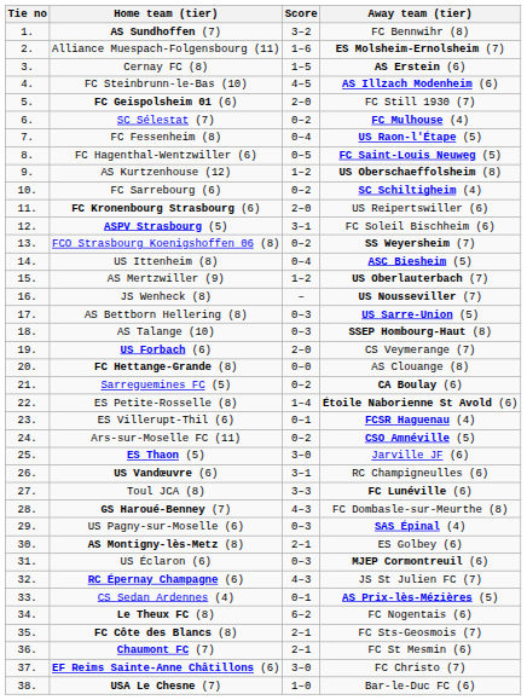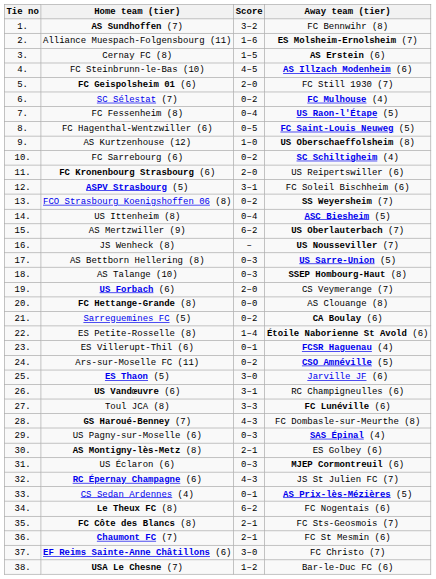 <table class="wikitable" style="text-align: center">
 <tr>
 <th>Tie no</th>
 <th>Home team (tier)</th>
 <th>Score</th>
 <th>Away team (tier)</th>
 </tr>
 <tr>
 <td>1.</td>
 <td><strong>AS Sundhoffen</strong> (7)</td>
 <td>3–2</td>
 <td>FC Bennwihr (8)</td>
 </tr>
 <tr>
 <td>2.</td>
 <td>Alliance Muespach-Folgensbourg (11)</td>
 <td>1–6</td>
 <td><strong>ES Molsheim-Ernolsheim</strong> (7)</td>
 </tr>
 <tr>
 <td>3.</td>
 <td>Cernay FC (8)</td>
 <td>1–5</td>
 <td><strong>AS Erstein</strong> (6)</td>
 </tr>
 <tr>
 <td>4.</td>
 <td>FC Steinbrunn-le-Bas (10)</td>
 <td>4–5 </td>
 <td><strong><a href='#'>AS Illzach Modenheim</a></strong> (6)</td>
 </tr>
 <tr>
 <td>5.</td>
 <td><strong>FC Geispolsheim 01</strong> (6)</td>
 <td>2–0</td>
 <td>FC Still 1930 (7)</td>
 </tr>
 <tr>
 <td>6.</td>
 <td><a href='#'>SC Sélestat</a> (7)</td>
 <td>0–2</td>
 <td><strong><a href='#'>FC Mulhouse</a></strong> (4)</td>
 </tr>
 <tr>
 <td>7.</td>
 <td>FC Fessenheim (8)</td>
 <td>0–4</td>
 <td><strong><a href='#'>US Raon-l'Étape</a></strong> (5)</td>
 </tr>
 <tr>
 <td>8.</td>
 <td>FC Hagenthal-Wentzwiller (6)</td>
 <td>0–5</td>
 <td><strong><a href='#'>FC Saint-Louis Neuweg</a></strong> (5)</td>
 </tr>
 <tr>
 <td>9.</td>
 <td>AS Kurtzenhouse (12)</td>
-<td>1–2</td>
+<td>1–0</td>
 <td><strong>US Oberschaeffolsheim</strong> (8)</td>
 </tr>
 <tr>
 <td>10.</td>
 <td>FC Sarrebourg (6)</td>
 <td>0–2</td>
 <td><strong><a href='#'>SC Schiltigheim</a></strong> (4)</td>
 </tr>
 <tr>
 <td>11.</td>
 <td><strong>FC Kronenbourg Strasbourg</strong> (6)</td>
 <td>2–0</td>
 <td>US Reipertswiller (6)</td>
 </tr>
 <tr>
 <td>12.</td>
 <td><strong><a href='#'>ASPV Strasbourg</a></strong> (5)</td>
 <td>3–1</td>
 <td>FC Soleil Bischheim (6)</td>
 </tr>
 <tr>
 <td>13.</td>
 <td><a href='#'>FCO Strasbourg Koenigshoffen 06</a> (8)</td>
 <td>0–2</td>
 <td><strong>SS Weyersheim</strong> (7)</td>
 </tr>
 <tr>
 <td>14.</td>
 <td>US Ittenheim (8)</td>
 <td>0–4</td>
 <td><strong><a href='#'>ASC Biesheim</a></strong> (5)</td>
 </tr>
 <tr>
 <td>15.</td>
 <td>AS Mertzwiller (9)</td>
-<td>1–2</td>
+<td>6–2</td>
 <td><strong>US Oberlauterbach</strong> (7)</td>
 </tr>
 <tr>
 <td>16.</td>
 <td>JS Wenheck (8)</td>
 <td>–</td>
 <td><strong>US Nousseviller</strong> (7)</td>
 </tr>
 <tr>
 <td>17.</td>
 <td>AS Bettborn Hellering (8)</td>
 <td>0–3</td>
 <td><strong><a href='#'>US Sarre-Union</a></strong> (5)</td>
 </tr>
 <tr>
 <td>18.</td>
 <td>AS Talange (10)</td>
 <td>0–3</td>
 <td><strong>SSEP Hombourg-Haut</strong> (8)</td>
 </tr>
 <tr>
 <td>19.</td>
 <td><strong><a href='#'>US Forbach</a></strong> (6)</td>
 <td>2–0</td>
 <td>CS Veymerange (7)</td>
 </tr>
 <tr>
 <td>20.</td>
 <td><strong>FC Hettange-Grande</strong> (8)</td>
 <td>0–0 </td>
 <td>AS Clouange (8)</td>
 </tr>
 <tr>
 <td>21.</td>
 <td><a href='#'>Sarreguemines FC</a> (5)</td>
 <td>0–2</td>
 <td><strong>CA Boulay</strong> (6)</td>
 </tr>
 <tr>
 <td>22.</td>
 <td>ES Petite-Rosselle (8)</td>
 <td>1–4</td>
 <td><strong>Étoile Naborienne St Avold</strong> (6)</td>
 </tr>
 <tr>
 <td>23.</td>
 <td>ES Villerupt-Thil (6)</td>
 <td>0–1 </td>
 <td><strong><a href='#'>FCSR Haguenau</a></strong> (4)</td>
 </tr>
 <tr>
 <td>24.</td>
 <td>Ars-sur-Moselle FC (11)</td>
 <td>0–2</td>
 <td><strong><a href='#'>CSO Amnéville</a></strong> (5)</td>
 </tr>
 <tr>
 <td>25.</td>
 <td><strong><a href='#'>ES Thaon</a></strong> (5)</td>
 <td>3–0</td>
 <td><a href='#'>Jarville JF</a> (6)</td>
 </tr>
 <tr>
 <td>26.</td>
 <td><strong>US Vandœuvre</strong> (6)</td>
 <td>3–1 </td>
 <td>RC Champigneulles (6)</td>
 </tr>
 <tr>
 <td>27.</td>
 <td>Toul JCA (8)</td>
 <td>3–3 </td>
 <td><strong>FC Lunéville</strong> (6)</td>
 </tr>
 <tr>
 <td>28.</td>
 <td><strong>GS Haroué-Benney</strong> (7)</td>
 <td>4–3 </td>
 <td>FC Dombasle-sur-Meurthe (8)</td>
 </tr>
 <tr>
 <td>29.</td>
 <td>US Pagny-sur-Moselle (6)</td>
 <td>0–3</td>
 <td><strong><a href='#'>SAS Épinal</a></strong> (4)</td>
 </tr>
 <tr>
 <td>30.</td>
 <td><strong>AS Montigny-lès-Metz</strong> (8)</td>
 <td>2–1 </td>
 <td>ES Golbey (6)</td>
 </tr>
 <tr>
 <td>31.</td>
 <td>US Éclaron (6)</td>
 <td>0–3 </td>
 <td><strong>MJEP Cormontreuil</strong> (6)</td>
 </tr>
 <tr>
 <td>32.</td>
 <td><strong><a href='#'>RC Épernay Champagne</a></strong> (6)</td>
 <td>4–3 </td>
 <td>JS St Julien FC (7)</td>
 </tr>
 <tr>
 <td>33.</td>
 <td><a href='#'>CS Sedan Ardennes</a> (4)</td>
 <td>0–1</td>
 <td><strong><a href='#'>AS Prix-lès-Mézières</a></strong> (5)</td>
 </tr>
 <tr>
 <td>34.</td>
 <td><strong>Le Theux FC</strong> (8)</td>
 <td>6–2</td>
 <td>FC Nogentais (6)</td>
 </tr>
 <tr>
 <td>35.</td>
 <td><strong>FC Côte des Blancs</strong> (8)</td>
 <td>2–1</td>
 <td>FC Sts-Geosmois (7)</td>
 </tr>
 <tr>
 <td>36.</td>
 <td><strong><a href='#'>Chaumont FC</a></strong> (7)</td>
 <td>2–1 </td>
 <td>FC St Mesmin (6)</td>
 </tr>
 <tr>
 <td>37.</td>
 <td><strong><a href='#'>EF Reims Sainte-Anne Châtillons</a></strong> (6)</td>
 <td>3–0</td>
 <td>FC Christo (7)</td>
 </tr>
 <tr>
 <td>38.</td>
 <td><strong>USA Le Chesne</strong> (7)</td>
-<td>1–0</td>
+<td>1–2</td>
 <td>Bar-le-Duc FC (6)</td>
 </tr>
 </table>
